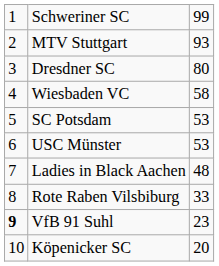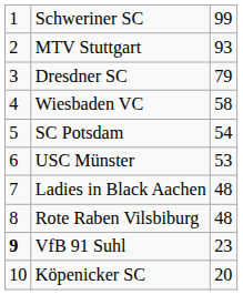 <table class="wikitable">
 <tr>
 <td>1</td>
 <td>Schweriner SC</td>
 <td>99</td>
 </tr>
 <tr>
 <td>2</td>
 <td>MTV Stuttgart</td>
 <td>93</td>
 </tr>
 <tr>
 <td>3</td>
 <td>Dresdner SC</td>
-<td>80</td>
+<td>79</td>
 </tr>
 <tr>
 <td>4</td>
 <td>Wiesbaden VC</td>
 <td>58</td>
 </tr>
 <tr>
 <td>5</td>
 <td>SC Potsdam</td>
-<td>53</td>
+<td>54</td>
 </tr>
 <tr>
 <td>6</td>
 <td>USC Münster</td>
 <td>53</td>
 </tr>
 <tr>
 <td>7</td>
 <td>Ladies in Black Aachen</td>
 <td>48</td>
 </tr>
 <tr>
 <td>8</td>
 <td>Rote Raben Vilsbiburg</td>
-<td>33</td>
+<td>48</td>
 </tr>
 <tr>
 <td><strong>9</strong></td>
 <td>VfB 91 Suhl</td>
 <td>23</td>
 </tr>
 <tr>
 <td>10</td>
 <td>Köpenicker SC</td>
 <td>20</td>
 </tr>
 </table>
